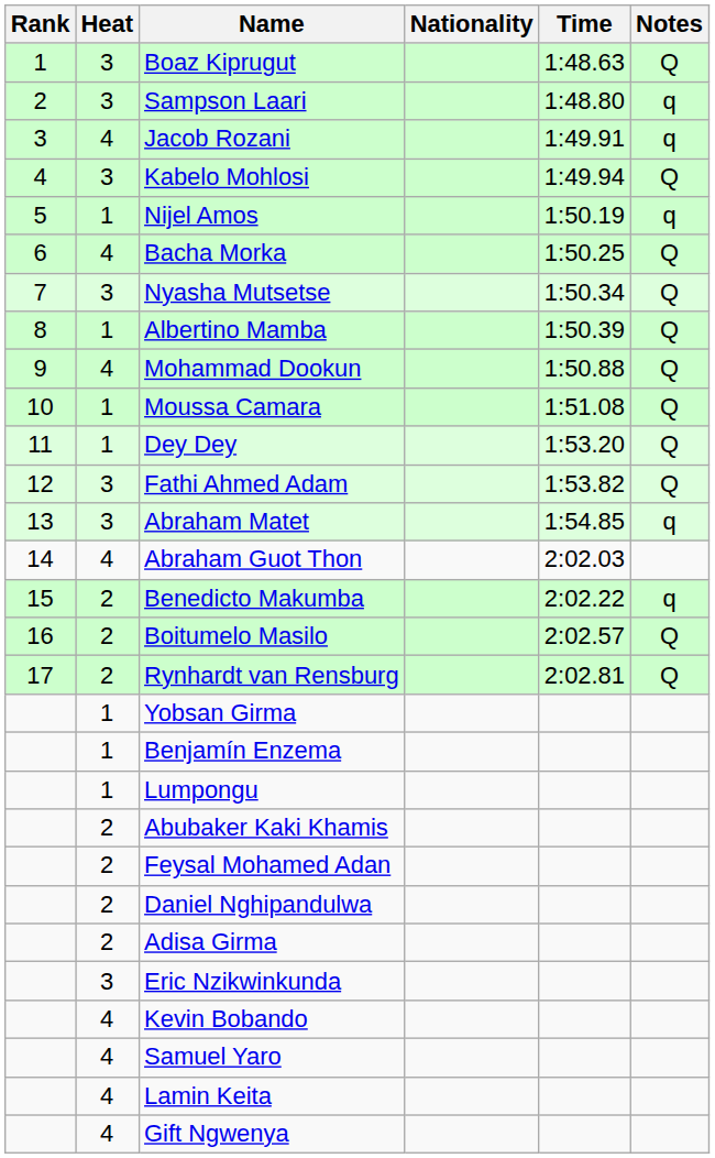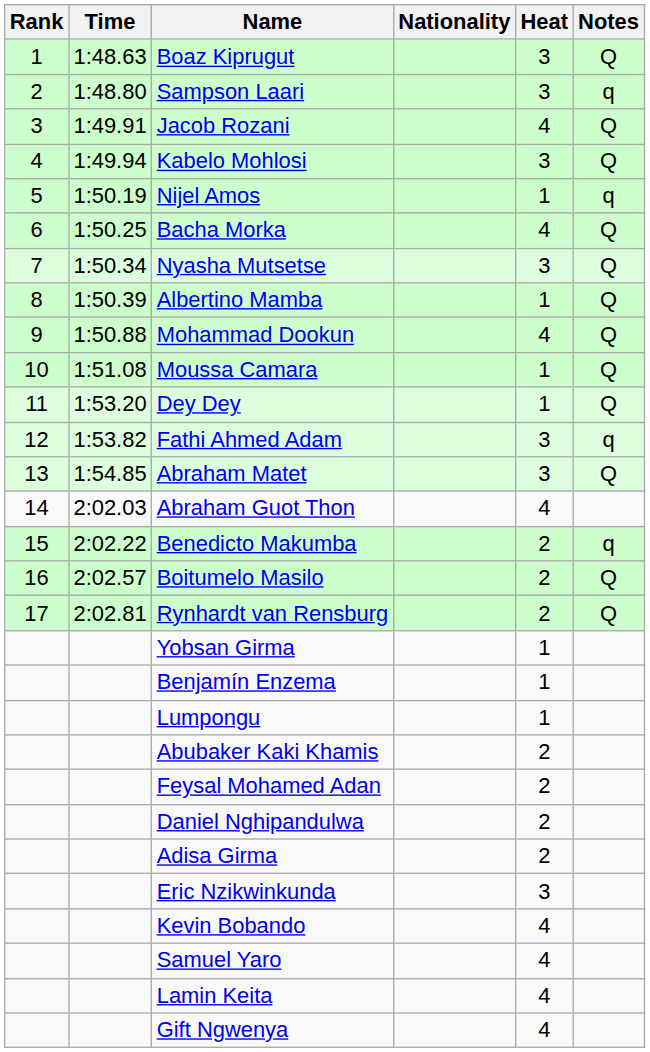 <table class="wikitable sortable" style="text-align:center">
 <tr>
 <th>Rank</th>
-<th>Heat</th>
+<th>Time</th>
 <th>Name</th>
 <th>Nationality</th>
-<th>Time</th>
+<th>Heat</th>
 <th>Notes</th>
 </tr>
 <tr bgcolor=ccffcc>
 <td>1</td>
-<td>3</td>
+<td>1:48.63</td>
 <td align=left><a href='#'>Boaz Kiprugut</a></td>
 <td align=left></td>
-<td>1:48.63</td>
+<td>3</td>
 <td>Q</td>
 </tr>
 <tr bgcolor=ccffcc>
 <td>2</td>
-<td>3</td>
+<td>1:48.80</td>
 <td align=left><a href='#'>Sampson Laari</a></td>
 <td align=left></td>
-<td>1:48.80</td>
+<td>3</td>
 <td>q</td>
 </tr>
 <tr bgcolor=ccffcc>
 <td>3</td>
-<td>4</td>
+<td>1:49.91</td>
 <td align=left><a href='#'>Jacob Rozani</a></td>
 <td align=left></td>
-<td>1:49.91</td>
-<td>q</td>
+<td>4</td>
+<td>Q</td>
 </tr>
 <tr bgcolor=ccffcc>
 <td>4</td>
-<td>3</td>
+<td>1:49.94</td>
 <td align=left><a href='#'>Kabelo Mohlosi</a></td>
 <td align=left></td>
-<td>1:49.94</td>
+<td>3</td>
 <td>Q</td>
 </tr>
 <tr bgcolor=ccffcc>
 <td>5</td>
-<td>1</td>
+<td>1:50.19</td>
 <td align=left><a href='#'>Nijel Amos</a></td>
 <td align=left></td>
-<td>1:50.19</td>
+<td>1</td>
 <td>q</td>
 </tr>
 <tr bgcolor=ccffcc>
 <td>6</td>
-<td>4</td>
+<td>1:50.25</td>
 <td align=left><a href='#'>Bacha Morka</a></td>
 <td align=left></td>
-<td>1:50.25</td>
+<td>4</td>
 <td>Q</td>
 </tr>
 <tr bgcolor=ddffdd>
 <td>7</td>
-<td>3</td>
+<td>1:50.34</td>
 <td align=left><a href='#'>Nyasha Mutsetse</a></td>
 <td align=left></td>
-<td>1:50.34</td>
+<td>3</td>
 <td>Q</td>
 </tr>
 <tr bgcolor=ccffcc>
 <td>8</td>
-<td>1</td>
+<td>1:50.39</td>
 <td align=left><a href='#'>Albertino Mamba</a></td>
 <td align=left></td>
-<td>1:50.39</td>
+<td>1</td>
 <td>Q</td>
 </tr>
 <tr bgcolor=ccffcc>
 <td>9</td>
-<td>4</td>
+<td>1:50.88</td>
 <td align=left><a href='#'>Mohammad Dookun</a></td>
 <td align=left></td>
-<td>1:50.88</td>
+<td>4</td>
 <td>Q</td>
 </tr>
 <tr bgcolor=ccffcc>
 <td>10</td>
-<td>1</td>
+<td>1:51.08</td>
 <td align=left><a href='#'>Moussa Camara</a></td>
 <td align=left></td>
-<td>1:51.08</td>
+<td>1</td>
 <td>Q</td>
 </tr>
 <tr bgcolor=ddffdd>
 <td>11</td>
-<td>1</td>
+<td>1:53.20</td>
 <td align=left><a href='#'>Dey Dey</a></td>
 <td align=left></td>
-<td>1:53.20</td>
+<td>1</td>
 <td>Q</td>
 </tr>
 <tr bgcolor=ddffdd>
 <td>12</td>
-<td>3</td>
+<td>1:53.82</td>
 <td align=left><a href='#'>Fathi Ahmed Adam</a></td>
 <td align=left></td>
-<td>1:53.82</td>
-<td>Q</td>
+<td>3</td>
+<td>q</td>
 </tr>
 <tr bgcolor=ddffdd>
 <td>13</td>
-<td>3</td>
+<td>1:54.85</td>
 <td align=left><a href='#'>Abraham Matet</a></td>
 <td align=left></td>
-<td>1:54.85</td>
-<td>q</td>
+<td>3</td>
+<td>Q</td>
 </tr>
 <tr>
 <td>14</td>
-<td>4</td>
+<td>2:02.03</td>
 <td align=left><a href='#'>Abraham Guot Thon</a></td>
 <td align=left></td>
-<td>2:02.03</td>
+<td>4</td>
 <td></td>
 </tr>
 <tr bgcolor=ccffcc>
 <td>15</td>
-<td>2</td>
+<td>2:02.22</td>
 <td align=left><a href='#'>Benedicto Makumba</a></td>
 <td align=left></td>
-<td>2:02.22</td>
+<td>2</td>
 <td>q</td>
 </tr>
 <tr bgcolor=ccffcc>
 <td>16</td>
-<td>2</td>
+<td>2:02.57</td>
 <td align=left><a href='#'>Boitumelo Masilo</a></td>
 <td align=left></td>
-<td>2:02.57</td>
+<td>2</td>
 <td>Q</td>
 </tr>
 <tr bgcolor=ccffcc>
 <td>17</td>
-<td>2</td>
+<td>2:02.81</td>
 <td align=left><a href='#'>Rynhardt van Rensburg</a></td>
 <td align=left></td>
-<td>2:02.81</td>
+<td>2</td>
 <td>Q</td>
 </tr>
 <tr>
 <td></td>
-<td>1</td>
+<td></td>
 <td align=left><a href='#'>Yobsan Girma</a></td>
 <td align=left></td>
-<td></td>
+<td>1</td>
 <td></td>
 </tr>
 <tr>
 <td></td>
-<td>1</td>
+<td></td>
 <td align=left><a href='#'>Benjamín Enzema</a></td>
 <td align=left></td>
-<td></td>
+<td>1</td>
 <td></td>
 </tr>
 <tr>
 <td></td>
-<td>1</td>
+<td></td>
 <td align=left><a href='#'>Lumpongu</a></td>
 <td align=left></td>
-<td></td>
+<td>1</td>
 <td></td>
 </tr>
 <tr>
 <td></td>
-<td>2</td>
+<td></td>
 <td align=left><a href='#'>Abubaker Kaki Khamis</a></td>
 <td align=left></td>
-<td></td>
+<td>2</td>
 <td></td>
 </tr>
 <tr>
 <td></td>
-<td>2</td>
+<td></td>
 <td align=left><a href='#'>Feysal Mohamed Adan</a></td>
 <td align=left></td>
-<td></td>
+<td>2</td>
 <td></td>
 </tr>
 <tr>
 <td></td>
-<td>2</td>
+<td></td>
 <td align=left><a href='#'>Daniel Nghipandulwa</a></td>
 <td align=left></td>
-<td></td>
+<td>2</td>
 <td></td>
 </tr>
 <tr>
 <td></td>
-<td>2</td>
+<td></td>
 <td align=left><a href='#'>Adisa Girma</a></td>
 <td align=left></td>
-<td></td>
+<td>2</td>
 <td></td>
 </tr>
 <tr>
 <td></td>
-<td>3</td>
+<td></td>
 <td align=left><a href='#'>Eric Nzikwinkunda</a></td>
 <td align=left></td>
-<td></td>
+<td>3</td>
 <td></td>
 </tr>
 <tr>
 <td></td>
-<td>4</td>
+<td></td>
 <td align=left><a href='#'>Kevin Bobando</a></td>
 <td align=left></td>
-<td></td>
+<td>4</td>
 <td></td>
 </tr>
 <tr>
 <td></td>
-<td>4</td>
+<td></td>
 <td align=left><a href='#'>Samuel Yaro</a></td>
 <td align=left></td>
-<td></td>
+<td>4</td>
 <td></td>
 </tr>
 <tr>
 <td></td>
-<td>4</td>
+<td></td>
 <td align=left><a href='#'>Lamin Keita</a></td>
 <td align=left></td>
-<td></td>
+<td>4</td>
 <td></td>
 </tr>
 <tr>
 <td></td>
-<td>4</td>
+<td></td>
 <td align=left><a href='#'>Gift Ngwenya</a></td>
 <td align=left></td>
-<td></td>
+<td>4</td>
 <td></td>
 </tr>
 </table>
